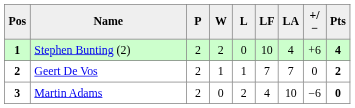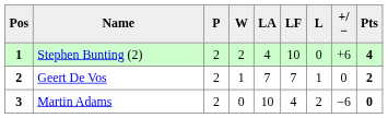 <table style=border-collapse:collapse border=1 cellspacing=0 cellpadding=5>
 <tr align=center bgcolor=#efefef>
 <th width=20>Pos</th>
 <th width=200>Name</th>
 <th width=20>P</th>
 <th width=20>W</th>
+<th width=20>LA</th>
+<th width=20>LF</th>
 <th width=20>L</th>
-<th width=20>LF</th>
-<th width=20>LA</th>
 <th width=20>+/−</th>
 <th width=20>Pts</th>
 </tr>
 <tr align=center style="background: #ccffcc;">
 <td><strong>1</strong></td>
 <td align="left"> <a href='#'>Stephen Bunting</a> (2)</td>
 <td>2</td>
 <td>2</td>
+<td>4</td>
+<td>10</td>
 <td>0</td>
-<td>10</td>
-<td>4</td>
 <td>+6</td>
 <td><strong>4</strong></td>
 </tr>
 <tr align=center>
 <td><strong>2</strong></td>
 <td align="left"> <a href='#'>Geert De Vos</a></td>
 <td>2</td>
 <td>1</td>
-<td>1</td>
 <td>7</td>
 <td>7</td>
+<td>1</td>
 <td>0</td>
 <td><strong>2</strong></td>
 </tr>
 <tr align=center>
 <td><strong>3</strong></td>
 <td align="left"> <a href='#'>Martin Adams</a></td>
 <td>2</td>
 <td>0</td>
+<td>10</td>
+<td>4</td>
 <td>2</td>
-<td>4</td>
-<td>10</td>
 <td>−6</td>
 <td><strong>0</strong></td>
 </tr>
 </table>
